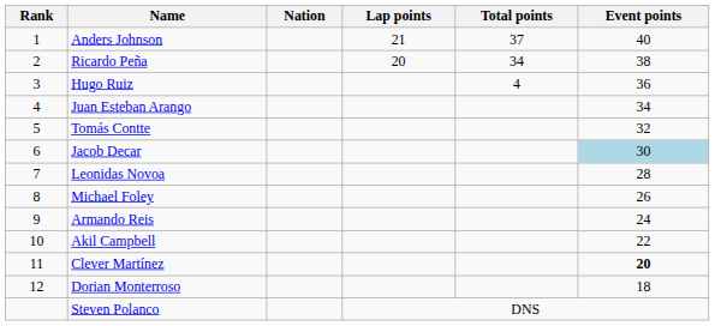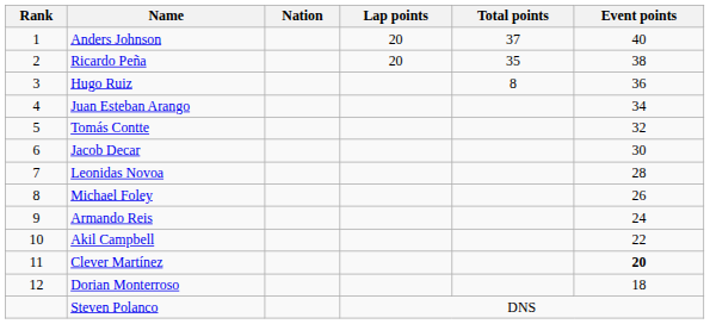 <table class="wikitable sortable" style="text-align:center" width=50%>
 <tr>
 <th>Rank</th>
 <th>Name</th>
 <th>Nation</th>
 <th>Lap points</th>
 <th>Total points</th>
 <th>Event points</th>
 </tr>
 <tr>
 <td>1</td>
 <td align=left><a href='#'>Anders Johnson</a></td>
 <td align=left></td>
-<td>21</td>
+<td>20</td>
 <td>37</td>
 <td>40</td>
 </tr>
 <tr>
 <td>2</td>
 <td align=left><a href='#'>Ricardo Peña</a></td>
 <td align=left></td>
 <td>20</td>
-<td>34</td>
+<td>35</td>
 <td>38</td>
 </tr>
 <tr>
 <td>3</td>
 <td align=left><a href='#'>Hugo Ruiz</a></td>
 <td align=left></td>
 <td></td>
-<td>4</td>
+<td>8</td>
 <td>36</td>
 </tr>
 <tr>
 <td>4</td>
 <td align=left><a href='#'>Juan Esteban Arango</a></td>
 <td align=left></td>
 <td></td>
 <td></td>
 <td>34</td>
 </tr>
 <tr>
 <td>5</td>
 <td align=left><a href='#'>Tomás Contte</a></td>
 <td align=left></td>
 <td></td>
 <td></td>
 <td>32</td>
 </tr>
 <tr>
 <td>6</td>
 <td align=left><a href='#'>Jacob Decar</a></td>
 <td align=left></td>
 <td></td>
 <td></td>
-<td style="background: lightblue;">30</td>
+<td>30</td>
 </tr>
 <tr>
 <td>7</td>
 <td align=left><a href='#'>Leonidas Novoa</a></td>
 <td align=left></td>
 <td></td>
 <td></td>
 <td>28</td>
 </tr>
 <tr>
 <td>8</td>
 <td align=left><a href='#'>Michael Foley</a></td>
 <td align=left></td>
 <td></td>
 <td></td>
 <td>26</td>
 </tr>
 <tr>
 <td>9</td>
 <td align=left><a href='#'>Armando Reis</a></td>
 <td align=left></td>
 <td></td>
 <td></td>
 <td>24</td>
 </tr>
 <tr>
 <td>10</td>
 <td align=left><a href='#'>Akil Campbell</a></td>
 <td align=left></td>
 <td></td>
 <td></td>
 <td>22</td>
 </tr>
 <tr>
 <td>11</td>
 <td align=left><a href='#'>Clever Martínez</a></td>
 <td align=left></td>
 <td></td>
 <td></td>
 <td><strong>20</strong></td>
 </tr>
 <tr>
 <td>12</td>
 <td align=left><a href='#'>Dorian Monterroso</a></td>
 <td align=left></td>
 <td></td>
 <td></td>
 <td>18</td>
 </tr>
 <tr>
 <td></td>
 <td align=left><a href='#'>Steven Polanco</a></td>
 <td align=left></td>
 <td colspan="3">DNS</td>
 </tr>
 </table>
